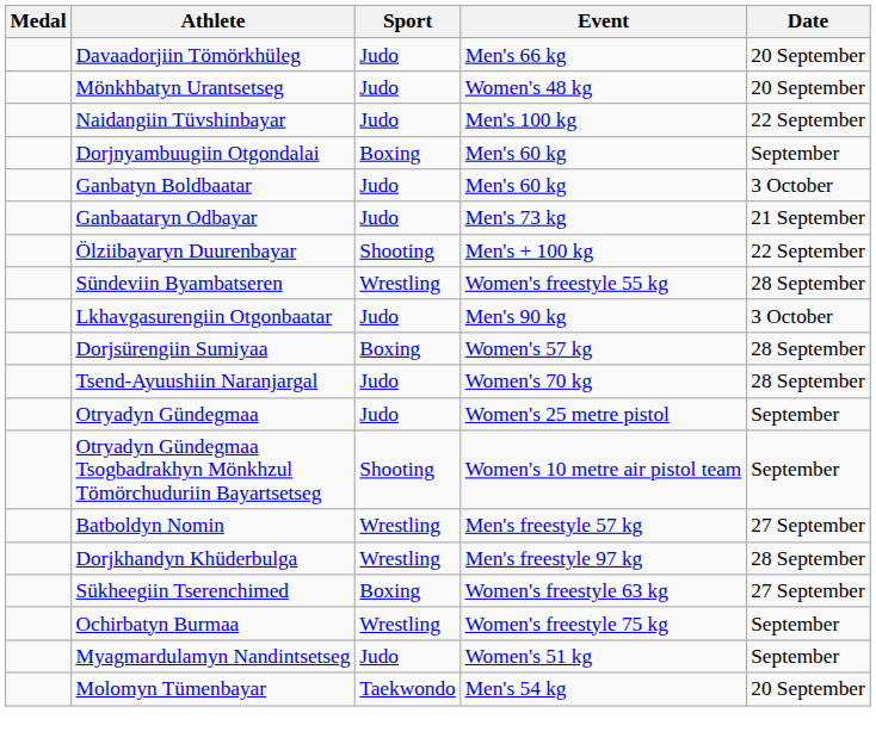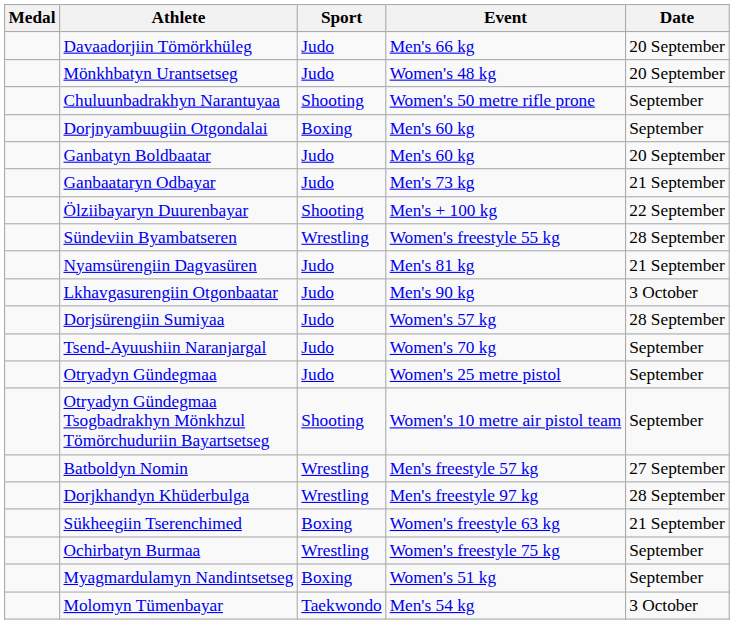 <table class="wikitable">
 <tr>
 <th>Medal</th>
 <th>Athlete</th>
 <th>Sport</th>
 <th>Event</th>
 <th>Date</th>
 </tr>
 <tr>
 <td></td>
 <td><a href='#'>Davaadorjiin Tömörkhüleg</a></td>
 <td><a href='#'>Judo</a></td>
 <td><a href='#'>Men's 66 kg</a></td>
 <td>20 September</td>
 </tr>
 <tr>
 <td></td>
 <td><a href='#'>Mönkhbatyn Urantsetseg</a></td>
 <td><a href='#'>Judo</a></td>
 <td><a href='#'>Women's 48 kg</a></td>
 <td>20 September</td>
 </tr>
 <tr>
 <td></td>
-<td><a href='#'>Naidangiin Tüvshinbayar</a></td>
-<td><a href='#'>Judo</a></td>
-<td><a href='#'>Men's 100 kg</a></td>
-<td>22 September</td>
+<td><a href='#'>Chuluunbadrakhyn Narantuyaa</a></td>
+<td><a href='#'>Shooting</a></td>
+<td><a href='#'>Women's 50 metre rifle prone</a></td>
+<td>September</td>
 </tr>
 <tr>
 <td></td>
 <td><a href='#'>Dorjnyambuugiin Otgondalai</a></td>
 <td><a href='#'>Boxing</a></td>
 <td><a href='#'>Men's 60 kg</a></td>
 <td>September</td>
 </tr>
 <tr>
 <td></td>
 <td><a href='#'>Ganbatyn Boldbaatar</a></td>
 <td><a href='#'>Judo</a></td>
 <td><a href='#'>Men's 60 kg</a></td>
-<td>3 October</td>
+<td>20 September</td>
 </tr>
 <tr>
 <td></td>
 <td><a href='#'>Ganbaataryn Odbayar</a></td>
 <td><a href='#'>Judo</a></td>
 <td><a href='#'>Men's 73 kg</a></td>
 <td>21 September</td>
 </tr>
 <tr>
 <td></td>
 <td><a href='#'>Ölziibayaryn Duurenbayar</a></td>
 <td><a href='#'>Shooting</a></td>
 <td><a href='#'>Men's + 100 kg</a></td>
 <td>22 September</td>
 </tr>
 <tr>
 <td></td>
 <td><a href='#'>Sündeviin Byambatseren</a></td>
 <td><a href='#'>Wrestling</a></td>
 <td><a href='#'>Women's freestyle 55 kg</a></td>
 <td>28  September</td>
 </tr>
 <tr>
 <td></td>
+<td><a href='#'>Nyamsürengiin Dagvasüren</a></td>
+<td><a href='#'>Judo</a></td>
+<td><a href='#'>Men's 81 kg</a></td>
+<td>21 September</td>
+</tr>
+<tr>
+<td></td>
 <td><a href='#'>Lkhavgasurengiin Otgonbaatar</a></td>
 <td><a href='#'>Judo</a></td>
 <td><a href='#'>Men's 90 kg</a></td>
 <td>3 October</td>
 </tr>
 <tr>
 <td></td>
 <td><a href='#'>Dorjsürengiin Sumiyaa</a></td>
-<td><a href='#'>Boxing</a></td>
+<td><a href='#'>Judo</a></td>
 <td><a href='#'>Women's 57 kg</a></td>
 <td>28  September</td>
 </tr>
 <tr>
 <td></td>
 <td><a href='#'>Tsend-Ayuushiin Naranjargal</a></td>
 <td><a href='#'>Judo</a></td>
 <td><a href='#'>Women's 70 kg</a></td>
-<td>28  September</td>
+<td>September</td>
 </tr>
 <tr>
 <td></td>
 <td><a href='#'>Otryadyn Gündegmaa</a></td>
 <td><a href='#'>Judo</a></td>
 <td><a href='#'>Women's 25 metre pistol</a></td>
 <td>September</td>
 </tr>
 <tr>
 <td></td>
 <td><a href='#'>Otryadyn Gündegmaa</a><br><a href='#'>Tsogbadrakhyn Mönkhzul</a><br><a href='#'>Tömörchuduriin Bayartsetseg</a></td>
 <td><a href='#'>Shooting</a></td>
 <td><a href='#'>Women's 10 metre air pistol team</a></td>
 <td>September</td>
 </tr>
 <tr>
 <td></td>
 <td><a href='#'>Batboldyn Nomin</a></td>
 <td><a href='#'>Wrestling</a></td>
 <td><a href='#'>Men's freestyle 57 kg</a></td>
 <td>27  September</td>
 </tr>
 <tr>
 <td></td>
 <td><a href='#'>Dorjkhandyn Khüderbulga</a></td>
 <td><a href='#'>Wrestling</a></td>
 <td><a href='#'>Men's freestyle 97 kg</a></td>
 <td>28  September</td>
 </tr>
 <tr>
 <td></td>
 <td><a href='#'>Sükheegiin Tserenchimed</a></td>
 <td><a href='#'>Boxing</a></td>
 <td><a href='#'>Women's freestyle 63 kg</a></td>
-<td>27  September</td>
+<td>21 September</td>
 </tr>
 <tr>
 <td></td>
 <td><a href='#'>Ochirbatyn Burmaa</a></td>
 <td><a href='#'>Wrestling</a></td>
 <td><a href='#'>Women's freestyle 75 kg</a></td>
 <td>September</td>
 </tr>
 <tr>
 <td></td>
 <td><a href='#'>Myagmardulamyn Nandintsetseg</a></td>
-<td><a href='#'>Judo</a></td>
+<td><a href='#'>Boxing</a></td>
 <td><a href='#'>Women's 51 kg</a></td>
 <td>September</td>
 </tr>
 <tr>
 <td></td>
 <td><a href='#'>Molomyn Tümenbayar</a></td>
 <td><a href='#'>Taekwondo</a></td>
 <td><a href='#'>Men's 54 kg</a></td>
-<td>20 September</td>
+<td>3 October</td>
 </tr>
 </table>
